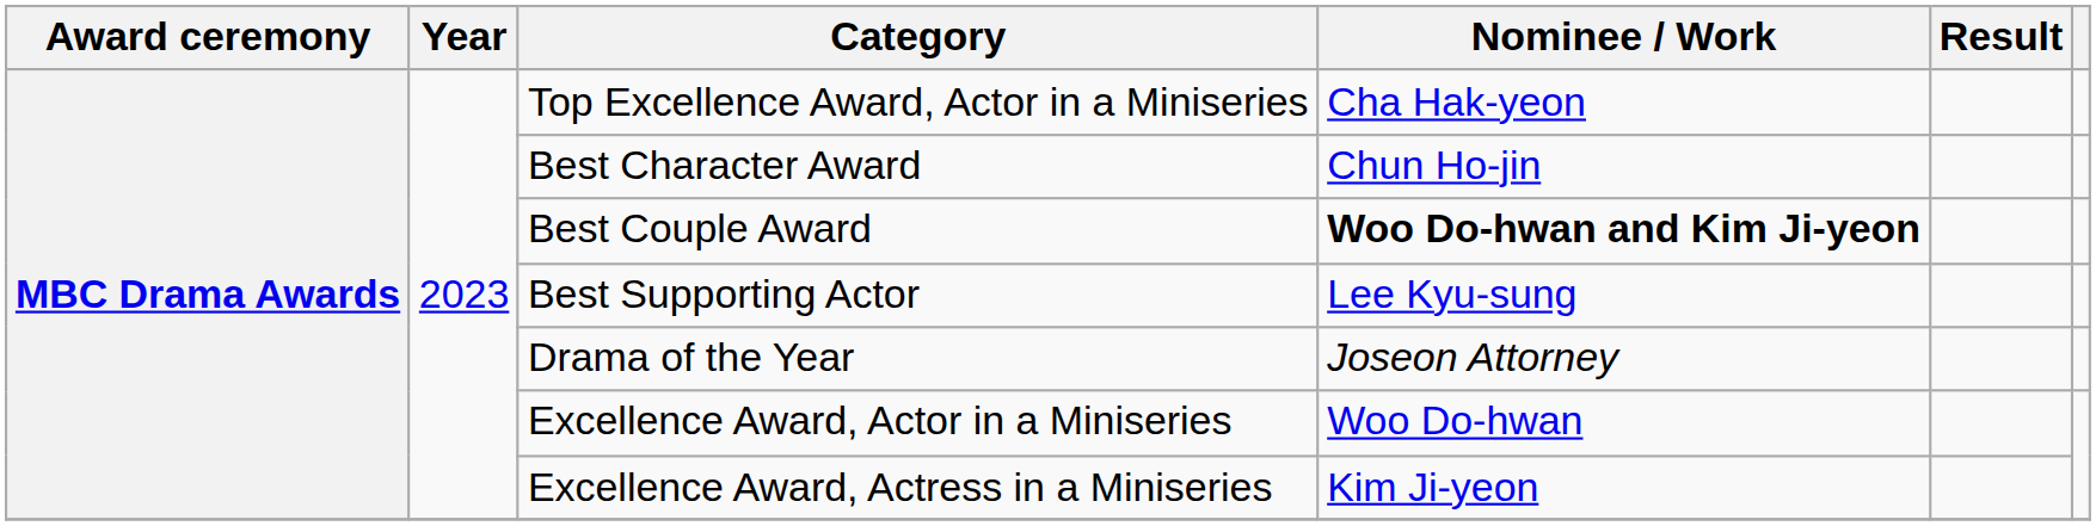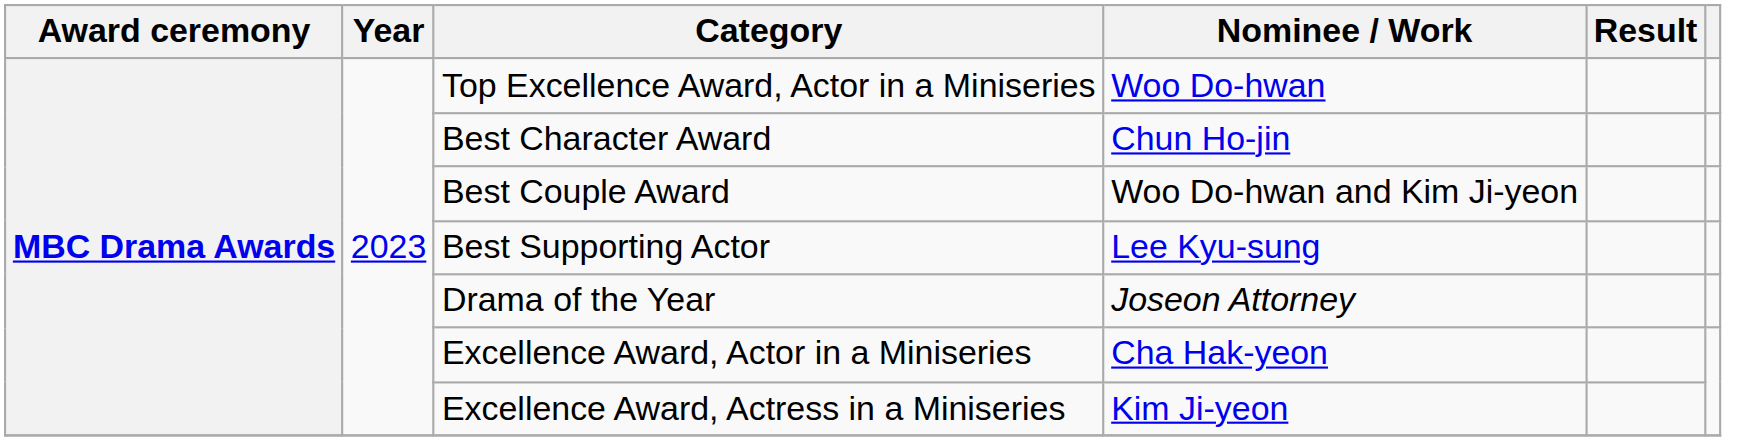 <table class="wikitable plainrowheaders sortable">
 <tr>
 <th scope="col">Award ceremony </th>
 <th scope="col">Year</th>
 <th scope="col">Category </th>
 <th scope="col">Nominee / Work</th>
 <th scope="col">Result</th>
 <th scope="col" class="unsortable"></th>
 </tr>
 <tr>
 <th scope="row" rowspan="7"><a href='#'>MBC Drama Awards</a></th>
 <td rowspan="7" style="text-align:center"><a href='#'>2023</a></td>
 <td>Top Excellence Award, Actor in a Miniseries</td>
-<td><a href='#'>Cha Hak-yeon</a></td>
+<td><a href='#'>Woo Do-hwan</a></td>
 <td></td>
 <td style="text-align:center"></td>
 </tr>
 <tr>
 <td>Best Character Award</td>
 <td><a href='#'>Chun Ho-jin</a></td>
 <td></td>
 <td style="text-align:center"></td>
 </tr>
 <tr>
 <td>Best Couple Award</td>
-<td><strong>Woo Do-hwan and Kim Ji-yeon</strong></td>
+<td>Woo Do-hwan and Kim Ji-yeon</td>
 <td></td>
 <td style="text-align:center"></td>
 </tr>
 <tr>
 <td>Best Supporting Actor</td>
 <td><a href='#'>Lee Kyu-sung</a></td>
 <td></td>
 <td style="text-align:center"></td>
 </tr>
 <tr>
 <td>Drama of the Year</td>
 <td><em>Joseon Attorney</em></td>
 <td></td>
 <td style="text-align:center"></td>
 </tr>
 <tr>
 <td>Excellence Award, Actor in a Miniseries</td>
-<td><a href='#'>Woo Do-hwan</a></td>
+<td><a href='#'>Cha Hak-yeon</a></td>
 <td></td>
 <td rowspan="2" style="text-align:center"></td>
 </tr>
 <tr>
 <td>Excellence Award, Actress in a Miniseries</td>
 <td><a href='#'>Kim Ji-yeon</a></td>
 <td></td>
 </tr>
 <tr>
 </tr>
 </table>
